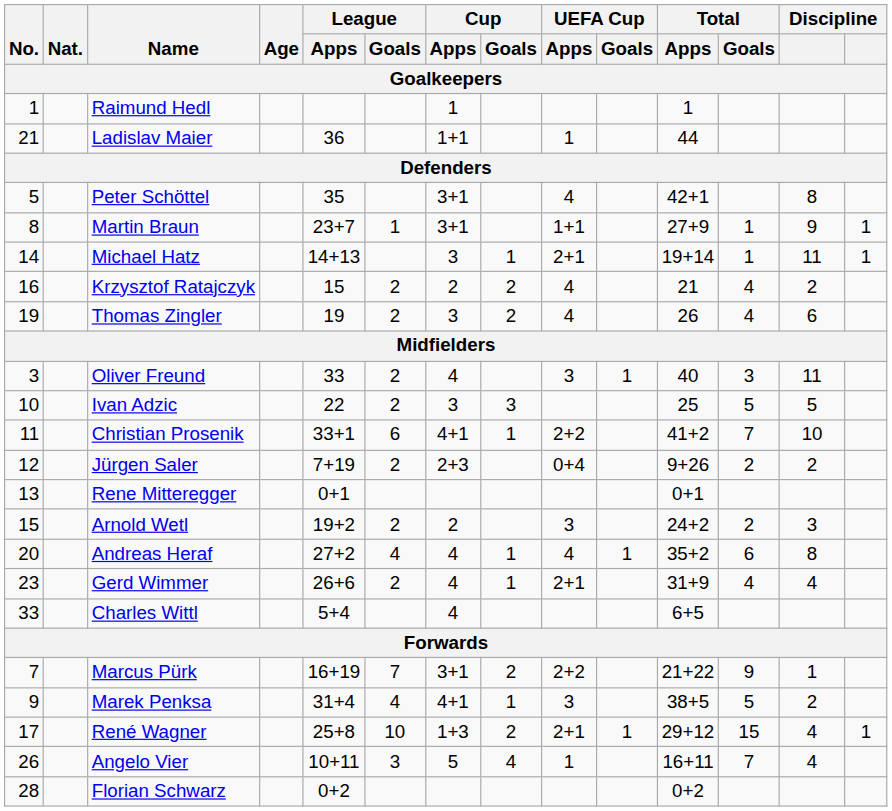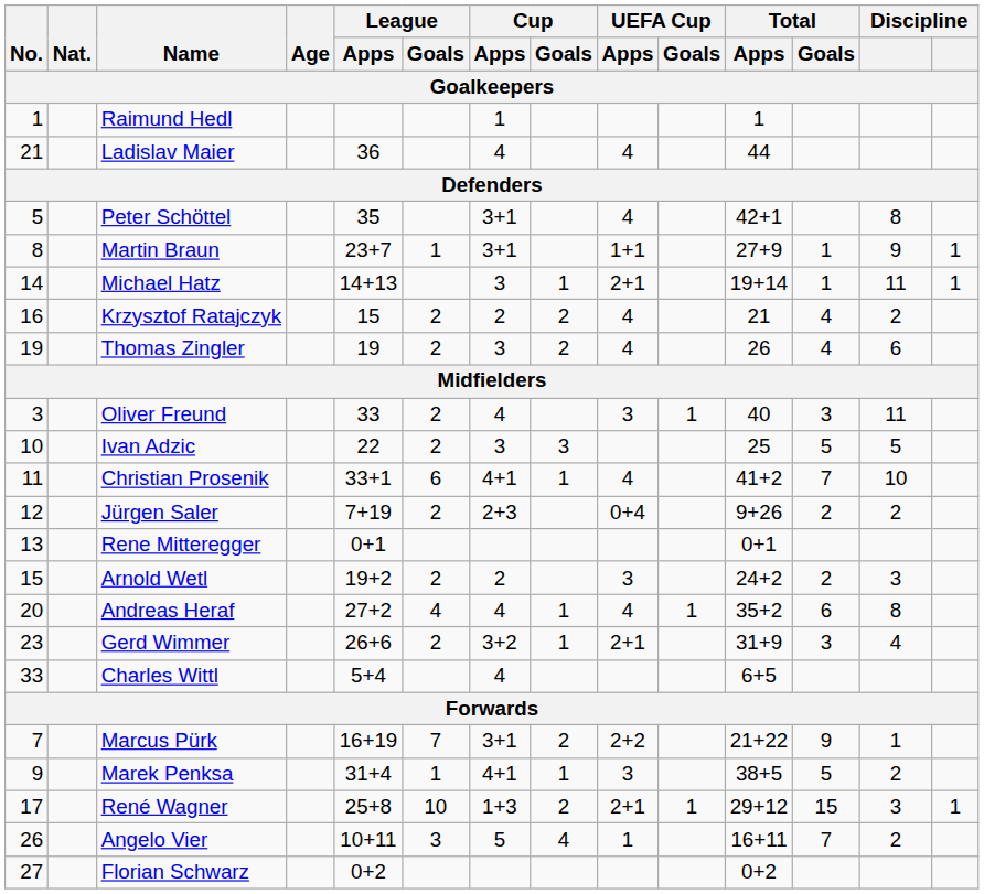 <table class="wikitable" style="text-align:center">
 <tr>
 <th rowspan="2" valign="bottom">No.</th>
 <th rowspan="2" valign="bottom">Nat.</th>
 <th rowspan="2" valign="bottom">Name</th>
 <th rowspan="2" valign="bottom">Age</th>
 <th colspan="2" width="85">League</th>
 <th colspan="2" width="85">Cup</th>
 <th colspan="2" width="85">UEFA Cup</th>
 <th colspan="2" width="85">Total</th>
 <th colspan="2" width="85">Discipline</th>
 </tr>
 <tr>
 <th>Apps</th>
 <th>Goals</th>
 <th>Apps</th>
 <th>Goals</th>
 <th>Apps</th>
 <th>Goals</th>
 <th>Apps</th>
 <th>Goals</th>
 <th></th>
 <th></th>
 </tr>
 <tr>
 <th colspan=20>Goalkeepers</th>
 </tr>
 <tr>
 <td align="right">1</td>
 <td></td>
 <td align="left"><a href='#'>Raimund Hedl</a></td>
 <td></td>
 <td></td>
 <td></td>
 <td>1</td>
 <td></td>
 <td></td>
 <td></td>
 <td>1</td>
 <td></td>
 <td></td>
 <td></td>
 </tr>
 <tr>
 <td align="right">21</td>
 <td></td>
 <td align="left"><a href='#'>Ladislav Maier</a></td>
 <td></td>
 <td>36</td>
 <td></td>
-<td>1+1</td>
+<td>4</td>
 <td></td>
-<td>1</td>
+<td>4</td>
 <td></td>
 <td>44</td>
 <td></td>
 <td></td>
 <td></td>
 </tr>
 <tr>
 <th colspan=20>Defenders</th>
 </tr>
 <tr>
 <td align="right">5</td>
 <td></td>
 <td align="left"><a href='#'>Peter Schöttel</a></td>
 <td></td>
 <td>35</td>
 <td></td>
 <td>3+1</td>
 <td></td>
 <td>4</td>
 <td></td>
 <td>42+1</td>
 <td></td>
 <td>8</td>
 <td></td>
 </tr>
 <tr>
 <td align="right">8</td>
 <td></td>
 <td align="left"><a href='#'>Martin Braun</a></td>
 <td></td>
 <td>23+7</td>
 <td>1</td>
 <td>3+1</td>
 <td></td>
 <td>1+1</td>
 <td></td>
 <td>27+9</td>
 <td>1</td>
 <td>9</td>
 <td>1</td>
 </tr>
 <tr>
 <td align="right">14</td>
 <td></td>
 <td align="left"><a href='#'>Michael Hatz</a></td>
 <td></td>
 <td>14+13</td>
 <td></td>
 <td>3</td>
 <td>1</td>
 <td>2+1</td>
 <td></td>
 <td>19+14</td>
 <td>1</td>
 <td>11</td>
 <td>1</td>
 </tr>
 <tr>
 <td align="right">16</td>
 <td></td>
 <td align="left"><a href='#'>Krzysztof Ratajczyk</a></td>
 <td></td>
 <td>15</td>
 <td>2</td>
 <td>2</td>
 <td>2</td>
 <td>4</td>
 <td></td>
 <td>21</td>
 <td>4</td>
 <td>2</td>
 <td></td>
 </tr>
 <tr>
 <td align="right">19</td>
 <td></td>
 <td align="left"><a href='#'>Thomas Zingler</a></td>
 <td></td>
 <td>19</td>
 <td>2</td>
 <td>3</td>
 <td>2</td>
 <td>4</td>
 <td></td>
 <td>26</td>
 <td>4</td>
 <td>6</td>
 <td></td>
 </tr>
 <tr>
 <th colspan=20>Midfielders</th>
 </tr>
 <tr>
 <td align="right">3</td>
 <td></td>
 <td align="left"><a href='#'>Oliver Freund</a></td>
 <td></td>
 <td>33</td>
 <td>2</td>
 <td>4</td>
 <td></td>
 <td>3</td>
 <td>1</td>
 <td>40</td>
 <td>3</td>
 <td>11</td>
 <td></td>
 </tr>
 <tr>
 <td align="right">10</td>
 <td></td>
 <td align="left"><a href='#'>Ivan Adzic</a></td>
 <td></td>
 <td>22</td>
 <td>2</td>
 <td>3</td>
 <td>3</td>
 <td></td>
 <td></td>
 <td>25</td>
 <td>5</td>
 <td>5</td>
 <td></td>
 </tr>
 <tr>
 <td align="right">11</td>
 <td></td>
 <td align="left"><a href='#'>Christian Prosenik</a></td>
 <td></td>
 <td>33+1</td>
 <td>6</td>
 <td>4+1</td>
 <td>1</td>
-<td>2+2</td>
+<td>4</td>
 <td></td>
 <td>41+2</td>
 <td>7</td>
 <td>10</td>
 <td></td>
 </tr>
 <tr>
 <td align="right">12</td>
 <td></td>
 <td align="left"><a href='#'>Jürgen Saler</a></td>
 <td></td>
 <td>7+19</td>
 <td>2</td>
 <td>2+3</td>
 <td></td>
 <td>0+4</td>
 <td></td>
 <td>9+26</td>
 <td>2</td>
 <td>2</td>
 <td></td>
 </tr>
 <tr>
 <td align="right">13</td>
 <td></td>
 <td align="left"><a href='#'>Rene Mitteregger</a></td>
 <td></td>
 <td>0+1</td>
 <td></td>
 <td></td>
 <td></td>
 <td></td>
 <td></td>
 <td>0+1</td>
 <td></td>
 <td></td>
 <td></td>
 </tr>
 <tr>
 <td align="right">15</td>
 <td></td>
 <td align="left"><a href='#'>Arnold Wetl</a></td>
 <td></td>
 <td>19+2</td>
 <td>2</td>
 <td>2</td>
 <td></td>
 <td>3</td>
 <td></td>
 <td>24+2</td>
 <td>2</td>
 <td>3</td>
 <td></td>
 </tr>
 <tr>
 <td align="right">20</td>
 <td></td>
 <td align="left"><a href='#'>Andreas Heraf</a></td>
 <td></td>
 <td>27+2</td>
 <td>4</td>
 <td>4</td>
 <td>1</td>
 <td>4</td>
 <td>1</td>
 <td>35+2</td>
 <td>6</td>
 <td>8</td>
 <td></td>
 </tr>
 <tr>
 <td align="right">23</td>
 <td></td>
 <td align="left"><a href='#'>Gerd Wimmer</a></td>
 <td></td>
 <td>26+6</td>
 <td>2</td>
-<td>4</td>
+<td>3+2</td>
 <td>1</td>
 <td>2+1</td>
 <td></td>
 <td>31+9</td>
-<td>4</td>
+<td>3</td>
 <td>4</td>
 <td></td>
 </tr>
 <tr>
 <td align="right">33</td>
 <td></td>
 <td align="left"><a href='#'>Charles Wittl</a></td>
 <td></td>
 <td>5+4</td>
 <td></td>
 <td>4</td>
 <td></td>
 <td></td>
 <td></td>
 <td>6+5</td>
 <td></td>
 <td></td>
 <td></td>
 </tr>
 <tr>
 <th colspan=20>Forwards</th>
 </tr>
 <tr>
 <td align="right">7</td>
 <td></td>
 <td align="left"><a href='#'>Marcus Pürk</a></td>
 <td></td>
 <td>16+19</td>
 <td>7</td>
 <td>3+1</td>
 <td>2</td>
 <td>2+2</td>
 <td></td>
 <td>21+22</td>
 <td>9</td>
 <td>1</td>
 <td></td>
 </tr>
 <tr>
 <td align="right">9</td>
 <td></td>
 <td align="left"><a href='#'>Marek Penksa</a></td>
 <td></td>
 <td>31+4</td>
-<td>4</td>
+<td>1</td>
 <td>4+1</td>
 <td>1</td>
 <td>3</td>
 <td></td>
 <td>38+5</td>
 <td>5</td>
 <td>2</td>
 <td></td>
 </tr>
 <tr>
 <td align="right">17</td>
 <td></td>
 <td align="left"><a href='#'>René Wagner</a></td>
 <td></td>
 <td>25+8</td>
 <td>10</td>
 <td>1+3</td>
 <td>2</td>
 <td>2+1</td>
 <td>1</td>
 <td>29+12</td>
 <td>15</td>
-<td>4</td>
+<td>3</td>
 <td>1</td>
 </tr>
 <tr>
 <td align="right">26</td>
 <td></td>
 <td align="left"><a href='#'>Angelo Vier</a></td>
 <td></td>
 <td>10+11</td>
 <td>3</td>
 <td>5</td>
 <td>4</td>
 <td>1</td>
 <td></td>
 <td>16+11</td>
 <td>7</td>
-<td>4</td>
+<td>2</td>
 <td></td>
 </tr>
 <tr>
-<td align="right">28</td>
+<td align="right">27</td>
 <td></td>
 <td align="left"><a href='#'>Florian Schwarz</a></td>
 <td></td>
 <td>0+2</td>
 <td></td>
 <td></td>
 <td></td>
 <td></td>
 <td></td>
 <td>0+2</td>
 <td></td>
 <td></td>
 <td></td>
 </tr>
 </table>
